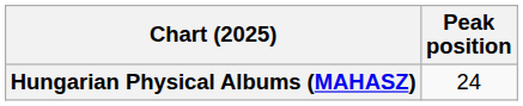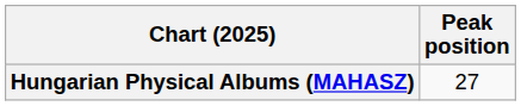 <table class="wikitable sortable plainrowheaders" style="text-align:center">
 <tr>
 <th>Chart (2025)</th>
 <th>Peak<br>position</th>
 </tr>
 <tr>
 <th scope="row">Hungarian Physical Albums (<a href='#'>MAHASZ</a>)</th>
-<td>24</td>
+<td>27</td>
 </tr>
 </table>
